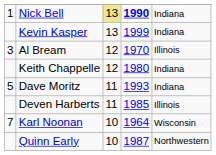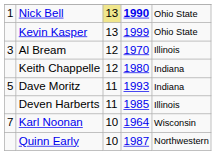 <table class="wikitable">
 <tr>
 </tr>
 <tr>
 <td>1</td>
 <td><a href='#'>Nick Bell</a></td>
 <td style="background: khaki;">13</td>
 <td><strong><a href='#'>1990</a></strong></td>
-<td style="font-size:80%;">Indiana</td>
+<td style="font-size:80%;">Ohio State</td>
 </tr>
 <tr>
 <td></td>
 <td><a href='#'>Kevin Kasper</a></td>
 <td>13</td>
 <td><a href='#'>1999</a></td>
-<td style="font-size:80%;">Indiana</td>
+<td style="font-size:80%;">Ohio State</td>
 </tr>
 <tr>
 <td>3</td>
 <td>Al Bream</td>
 <td>12</td>
 <td><a href='#'>1970</a></td>
 <td style="font-size:80%;">Illinois</td>
 </tr>
 <tr>
 <td></td>
 <td>Keith Chappelle</td>
 <td>12</td>
 <td><a href='#'>1980</a></td>
 <td style="font-size:80%;">Indiana</td>
 </tr>
 <tr>
 <td>5</td>
 <td>Dave Moritz</td>
 <td>11</td>
 <td><a href='#'>1993</a></td>
 <td style="font-size:80%;">Indiana</td>
 </tr>
 <tr>
 <td></td>
 <td>Deven Harberts</td>
 <td>11</td>
 <td><a href='#'>1985</a></td>
 <td style="font-size:80%;">Illinois</td>
 </tr>
 <tr>
 <td>7</td>
 <td><a href='#'>Karl Noonan</a></td>
 <td>10</td>
 <td><a href='#'>1964</a></td>
 <td style="font-size:80%;">Wisconsin</td>
 </tr>
 <tr>
 <td></td>
 <td><a href='#'>Quinn Early</a></td>
 <td>10</td>
 <td><a href='#'>1987</a></td>
 <td style="font-size:80%;">Northwestern</td>
 </tr>
 </table>
